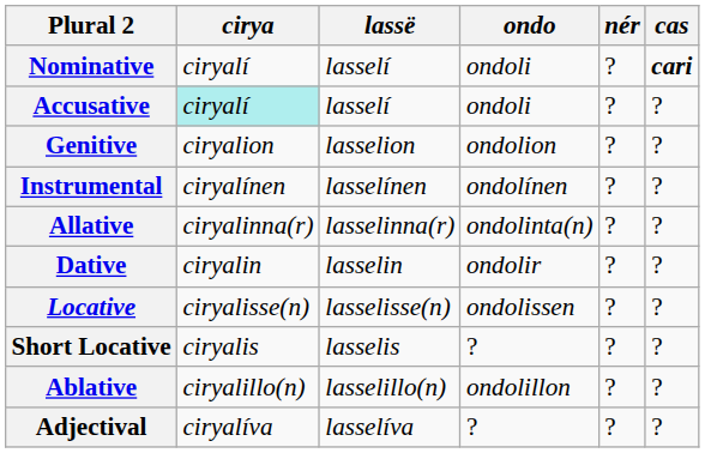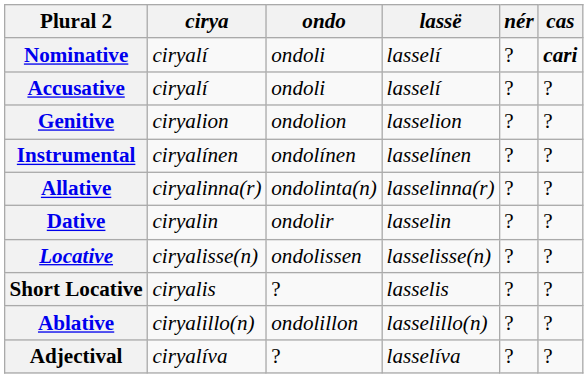 <table class="wikitable">
 <tr>
 <th>Plural 2</th>
 <th><em>cirya</em></th>
+<th><em>ondo</em></th>
 <th><em>lassë</em></th>
-<th><em>ondo</em></th>
 <th><em>nér</em></th>
 <th><em>cas</em></th>
 </tr>
 <tr>
 <th><a href='#'>Nominative</a></th>
 <td><em>ciryalí</em></td>
+<td><em>ondoli</em></td>
 <td><em>lasselí</em></td>
-<td><em>ondoli</em></td>
 <td>?</td>
 <td><strong><em>cari</em></strong></td>
 </tr>
 <tr>
 <th><a href='#'>Accusative</a></th>
-<td style="background: paleturquoise;"><em>ciryalí</em></td>
+<td><em>ciryalí</em></td>
+<td><em>ondoli</em></td>
 <td><em>lasselí</em></td>
-<td><em>ondoli</em></td>
 <td>?</td>
 <td>?</td>
 </tr>
 <tr>
 <th><a href='#'>Genitive</a></th>
 <td><em>ciryalion</em></td>
+<td><em>ondolion</em></td>
 <td><em>lasselion</em></td>
-<td><em>ondolion</em></td>
 <td>?</td>
 <td>?</td>
 </tr>
 <tr>
 <th><a href='#'>Instrumental</a></th>
 <td><em>ciryalínen</em></td>
+<td><em>ondolínen</em></td>
 <td><em>lasselínen</em></td>
-<td><em>ondolínen</em></td>
 <td>?</td>
 <td>?</td>
 </tr>
 <tr>
 <th><a href='#'>Allative</a></th>
 <td><em>ciryalinna(r)</em></td>
+<td><em>ondolinta(n)</em></td>
 <td><em>lasselinna(r)</em></td>
-<td><em>ondolinta(n)</em></td>
 <td>?</td>
 <td>?</td>
 </tr>
 <tr>
 <th><a href='#'>Dative</a></th>
 <td><em>ciryalin</em></td>
+<td><em>ondolir</em></td>
 <td><em>lasselin</em></td>
-<td><em>ondolir</em></td>
 <td>?</td>
 <td>?</td>
 </tr>
 <tr>
 <th><em><a href='#'>Locative</a></em></th>
 <td><em>ciryalisse(n)</em></td>
+<td><em>ondolissen</em></td>
 <td><em>lasselisse(n)</em></td>
-<td><em>ondolissen</em></td>
 <td>?</td>
 <td>?</td>
 </tr>
 <tr>
 <th>Short Locative</th>
 <td><em>ciryalis</em></td>
+<td>?</td>
 <td><em>lasselis</em></td>
-<td>?</td>
 <td>?</td>
 <td>?</td>
 </tr>
 <tr>
 <th><a href='#'>Ablative</a></th>
 <td><em>ciryalillo(n)</em></td>
+<td><em>ondolillon</em></td>
 <td><em>lasselillo(n)</em></td>
-<td><em>ondolillon</em></td>
 <td>?</td>
 <td>?</td>
 </tr>
 <tr>
 <th>Adjectival</th>
 <td><em>ciryalíva</em></td>
+<td>?</td>
 <td><em>lasselíva</em></td>
-<td>?</td>
 <td>?</td>
 <td>?</td>
 </tr>
 </table>
